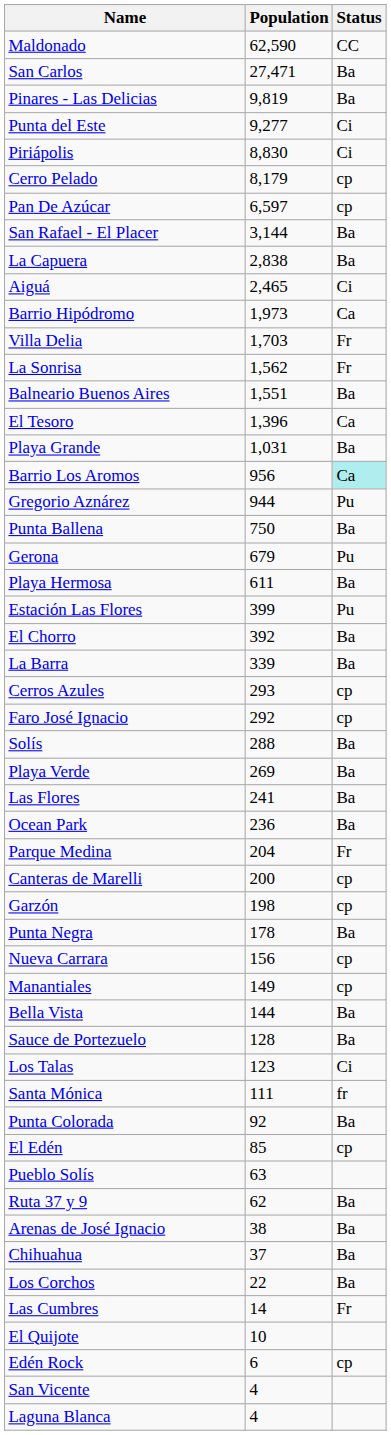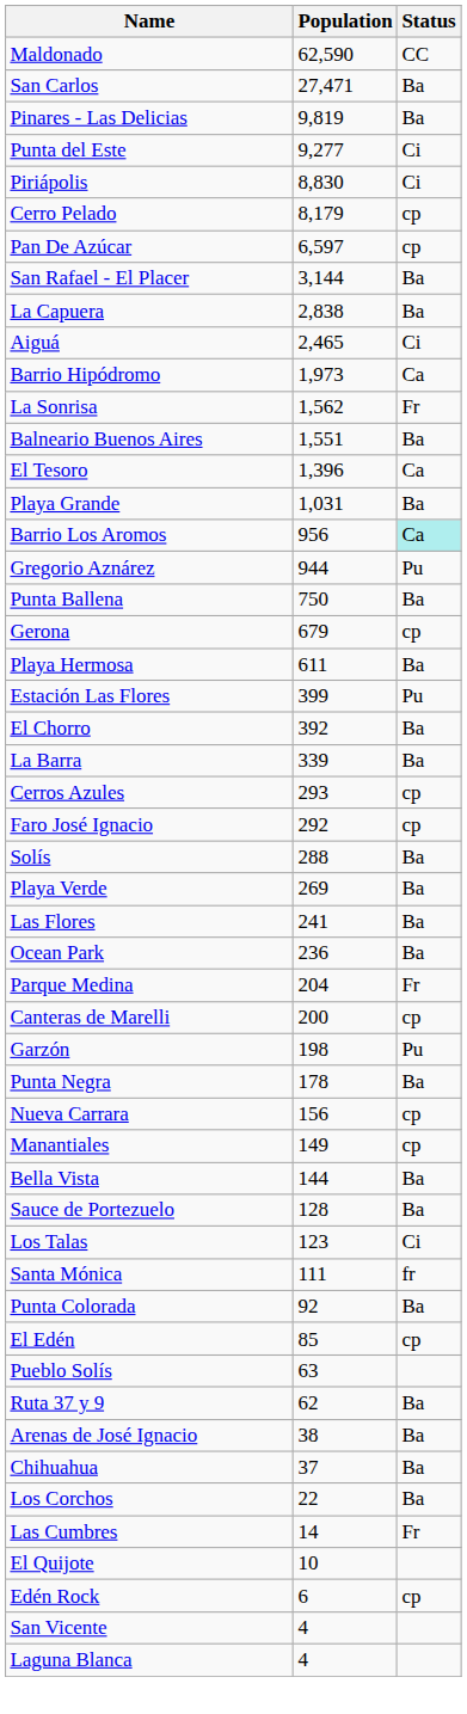 <table class="wikitable sortable">
 <tr>
 <th style="width: 220px;">Name</th>
 <th>Population</th>
 <th class="unsortable">Status</th>
 </tr>
 <tr>
 <td><a href='#'>Maldonado</a></td>
 <td>62,590</td>
 <td>CC</td>
 </tr>
 <tr>
 <td><a href='#'>San Carlos</a></td>
 <td>27,471</td>
 <td>Ba</td>
 </tr>
 <tr>
 <td><a href='#'>Pinares - Las Delicias</a></td>
 <td>9,819</td>
 <td>Ba</td>
 </tr>
 <tr>
 <td><a href='#'>Punta del Este</a></td>
 <td>9,277</td>
 <td>Ci</td>
 </tr>
 <tr>
 <td><a href='#'>Piriápolis</a></td>
 <td>8,830</td>
 <td>Ci</td>
 </tr>
 <tr>
 <td><a href='#'>Cerro Pelado</a></td>
 <td>8,179</td>
 <td>cp</td>
 </tr>
 <tr>
 <td><a href='#'>Pan De Azúcar</a></td>
 <td>6,597</td>
 <td>cp</td>
 </tr>
 <tr>
 <td><a href='#'>San Rafael - El Placer</a></td>
 <td>3,144</td>
 <td>Ba</td>
 </tr>
 <tr>
 <td><a href='#'>La Capuera</a></td>
 <td>2,838</td>
 <td>Ba</td>
 </tr>
 <tr>
 <td><a href='#'>Aiguá</a></td>
 <td>2,465</td>
 <td>Ci</td>
 </tr>
 <tr>
 <td><a href='#'>Barrio Hipódromo</a></td>
 <td>1,973</td>
 <td>Ca</td>
 </tr>
 <tr>
-<td><a href='#'>Villa Delia</a></td>
-<td>1,703</td>
-<td>Fr</td>
-</tr>
-<tr>
 <td><a href='#'>La Sonrisa</a></td>
 <td>1,562</td>
 <td>Fr</td>
 </tr>
 <tr>
 <td><a href='#'>Balneario Buenos Aires</a></td>
 <td>1,551</td>
 <td>Ba</td>
 </tr>
 <tr>
 <td><a href='#'>El Tesoro</a></td>
 <td>1,396</td>
 <td>Ca</td>
 </tr>
 <tr>
 <td><a href='#'>Playa Grande</a></td>
 <td>1,031</td>
 <td>Ba</td>
 </tr>
 <tr>
 <td><a href='#'>Barrio Los Aromos</a></td>
 <td>956</td>
 <td style="background: paleturquoise;">Ca</td>
 </tr>
 <tr>
 <td><a href='#'>Gregorio Aznárez</a></td>
 <td>944</td>
 <td>Pu</td>
 </tr>
 <tr>
 <td><a href='#'>Punta Ballena</a></td>
 <td>750</td>
 <td>Ba</td>
 </tr>
 <tr>
 <td><a href='#'>Gerona</a></td>
 <td>679</td>
-<td>Pu</td>
+<td>cp</td>
 </tr>
 <tr>
 <td><a href='#'>Playa Hermosa</a></td>
 <td>611</td>
 <td>Ba</td>
 </tr>
 <tr>
 <td><a href='#'>Estación Las Flores</a></td>
 <td>399</td>
 <td>Pu</td>
 </tr>
 <tr>
 <td><a href='#'>El Chorro</a></td>
 <td>392</td>
 <td>Ba</td>
 </tr>
 <tr>
 <td><a href='#'>La Barra</a></td>
 <td>339</td>
 <td>Ba</td>
 </tr>
 <tr>
 <td><a href='#'>Cerros Azules</a></td>
 <td>293</td>
 <td>cp</td>
 </tr>
 <tr>
 <td><a href='#'>Faro José Ignacio</a></td>
 <td>292</td>
 <td>cp</td>
 </tr>
 <tr>
 <td><a href='#'>Solís</a></td>
 <td>288</td>
 <td>Ba</td>
 </tr>
 <tr>
 <td><a href='#'>Playa Verde</a></td>
 <td>269</td>
 <td>Ba</td>
 </tr>
 <tr>
 <td><a href='#'>Las Flores</a></td>
 <td>241</td>
 <td>Ba</td>
 </tr>
 <tr>
 <td><a href='#'>Ocean Park</a></td>
 <td>236</td>
 <td>Ba</td>
 </tr>
 <tr>
 <td><a href='#'>Parque Medina</a></td>
 <td>204</td>
 <td>Fr</td>
 </tr>
 <tr>
 <td><a href='#'>Canteras de Marelli</a></td>
 <td>200</td>
 <td>cp</td>
 </tr>
 <tr>
 <td><a href='#'>Garzón</a></td>
 <td>198</td>
-<td>cp</td>
+<td>Pu</td>
 </tr>
 <tr>
 <td><a href='#'>Punta Negra</a></td>
 <td>178</td>
 <td>Ba</td>
 </tr>
 <tr>
 <td><a href='#'>Nueva Carrara</a></td>
 <td>156</td>
 <td>cp</td>
 </tr>
 <tr>
 <td><a href='#'>Manantiales</a></td>
 <td>149</td>
 <td>cp</td>
 </tr>
 <tr>
 <td><a href='#'>Bella Vista</a></td>
 <td>144</td>
 <td>Ba</td>
 </tr>
 <tr>
 <td><a href='#'>Sauce de Portezuelo</a></td>
 <td>128</td>
 <td>Ba</td>
 </tr>
 <tr>
 <td><a href='#'>Los Talas</a></td>
 <td>123</td>
 <td>Ci</td>
 </tr>
 <tr>
 <td><a href='#'>Santa Mónica</a></td>
 <td>111</td>
 <td>fr</td>
 </tr>
 <tr>
 <td><a href='#'>Punta Colorada</a></td>
 <td>92</td>
 <td>Ba</td>
 </tr>
 <tr>
 <td><a href='#'>El Edén</a></td>
 <td>85</td>
 <td>cp</td>
 </tr>
 <tr>
 <td><a href='#'>Pueblo Solís</a></td>
 <td>63</td>
 <td></td>
 </tr>
 <tr>
 <td><a href='#'>Ruta 37 y 9</a></td>
 <td>62</td>
 <td>Ba</td>
 </tr>
 <tr>
 <td><a href='#'>Arenas de José Ignacio</a></td>
 <td>38</td>
 <td>Ba</td>
 </tr>
 <tr>
 <td><a href='#'>Chihuahua</a></td>
 <td>37</td>
 <td>Ba</td>
 </tr>
 <tr>
 <td><a href='#'>Los Corchos</a></td>
 <td>22</td>
 <td>Ba</td>
 </tr>
 <tr>
 <td><a href='#'>Las Cumbres</a></td>
 <td>14</td>
 <td>Fr</td>
 </tr>
 <tr>
 <td><a href='#'>El Quijote</a></td>
 <td>10</td>
 <td></td>
 </tr>
 <tr>
 <td><a href='#'>Edén Rock</a></td>
 <td>6</td>
 <td>cp</td>
 </tr>
 <tr>
 <td><a href='#'>San Vicente</a></td>
 <td>4</td>
 <td></td>
 </tr>
 <tr>
 <td><a href='#'>Laguna Blanca</a></td>
 <td>4</td>
 <td></td>
 </tr>
 </table>
